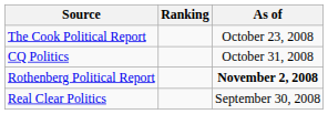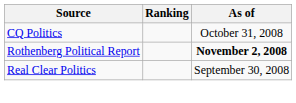 <table class="wikitable" style="text-align:center">
 <tr>
 <th>Source</th>
 <th>Ranking</th>
 <th>As of</th>
-</tr>
-<tr>
-<td align=left><a href='#'>The Cook Political Report</a></td>
-<td></td>
-<td>October 23, 2008</td>
 </tr>
 <tr>
 <td align=left><a href='#'>CQ Politics</a></td>
 <td></td>
 <td>October 31, 2008</td>
 </tr>
 <tr>
 <td align=left><a href='#'>Rothenberg Political Report</a></td>
 <td></td>
 <td><strong>November 2, 2008</strong></td>
 </tr>
 <tr>
 <td align=left><a href='#'>Real Clear Politics</a></td>
 <td></td>
 <td>September 30, 2008</td>
 </tr>
 </table>
